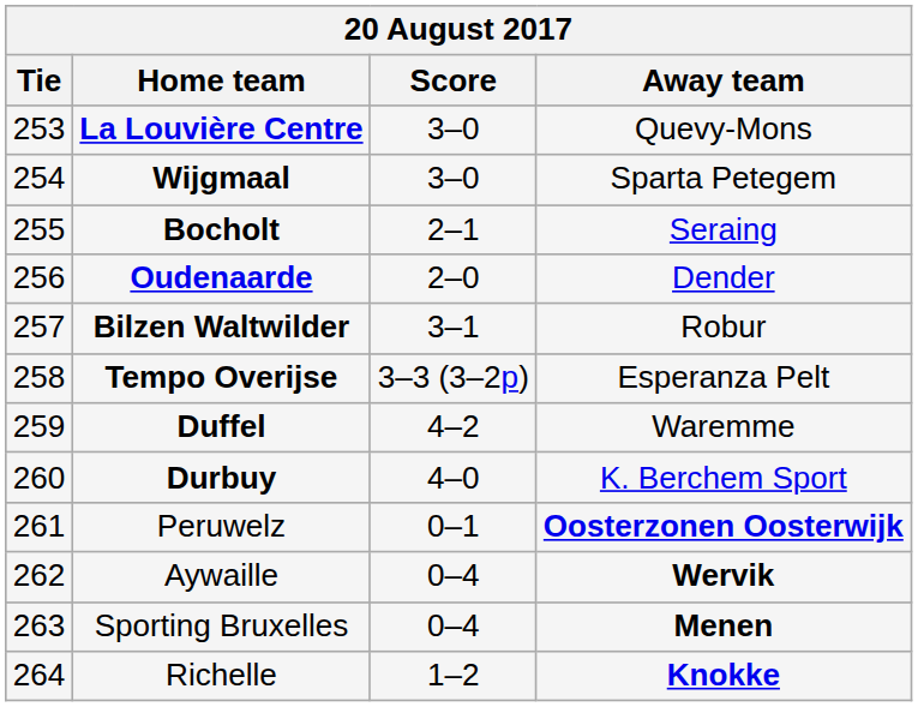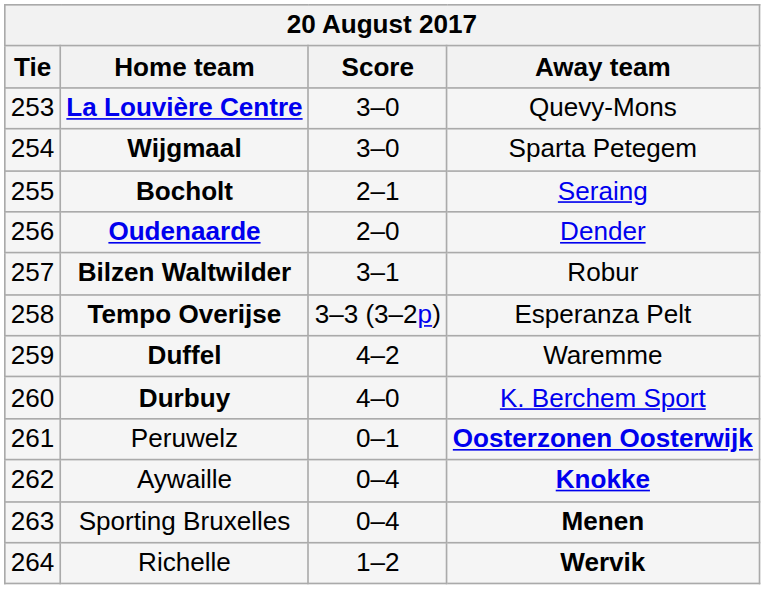 <table class="wikitable" style="background:WhiteSmoke; text-align:center">
 <tr>
 <th colspan="4">20 August 2017</th>
 </tr>
 <tr>
 <th>Tie</th>
 <th>Home team</th>
 <th>Score</th>
 <th>Away team</th>
 </tr>
 <tr>
 <td>253</td>
 <td><strong><a href='#'>La Louvière Centre</a></strong></td>
 <td>3–0</td>
 <td>Quevy-Mons</td>
 </tr>
 <tr>
 <td>254</td>
 <td><strong>Wijgmaal</strong></td>
 <td>3–0</td>
 <td>Sparta Petegem</td>
 </tr>
 <tr>
 <td>255</td>
 <td><strong>Bocholt</strong></td>
 <td>2–1</td>
 <td><a href='#'>Seraing</a></td>
 </tr>
 <tr>
 <td>256</td>
 <td><strong><a href='#'>Oudenaarde</a></strong></td>
 <td>2–0</td>
 <td><a href='#'>Dender</a></td>
 </tr>
 <tr>
 <td>257</td>
 <td><strong>Bilzen Waltwilder</strong></td>
 <td>3–1</td>
 <td>Robur</td>
 </tr>
 <tr>
 <td>258</td>
 <td><strong>Tempo Overijse</strong></td>
 <td>3–3 (3–2<a href='#'>p</a>)</td>
 <td>Esperanza Pelt</td>
 </tr>
 <tr>
 <td>259</td>
 <td><strong>Duffel</strong></td>
 <td>4–2</td>
 <td>Waremme</td>
 </tr>
 <tr>
 <td>260</td>
 <td><strong>Durbuy</strong></td>
 <td>4–0</td>
 <td><a href='#'>K. Berchem Sport</a></td>
 </tr>
 <tr>
 <td>261</td>
 <td>Peruwelz</td>
 <td>0–1</td>
 <td><strong><a href='#'>Oosterzonen Oosterwijk</a></strong></td>
 </tr>
 <tr>
 <td>262</td>
 <td>Aywaille</td>
 <td>0–4</td>
-<td><strong>Wervik</strong></td>
+<td><strong><a href='#'>Knokke</a></strong></td>
 </tr>
 <tr>
 <td>263</td>
 <td>Sporting Bruxelles</td>
 <td>0–4</td>
 <td><strong>Menen</strong></td>
 </tr>
 <tr>
 <td>264</td>
 <td>Richelle</td>
 <td>1–2</td>
-<td><strong><a href='#'>Knokke</a></strong></td>
+<td><strong>Wervik</strong></td>
 </tr>
 </table>
